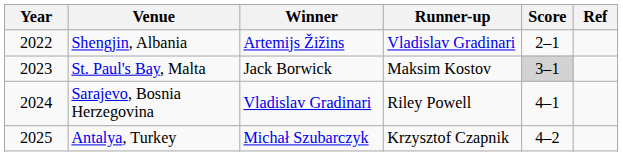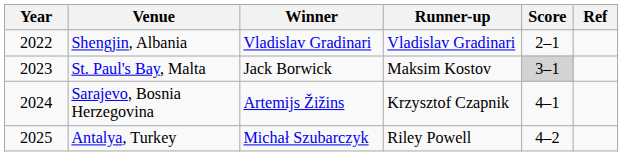 <table class="wikitable">
 <tr>
 <th width=80>Year</th>
 <th width=250>Venue</th>
 <th width=200>Winner</th>
 <th width=200>Runner-up</th>
 <th width=50>Score</th>
 <th width=50>Ref</th>
 </tr>
 <tr>
 <td align = "center">2022</td>
 <td> <a href='#'>Shengjin</a>, Albania</td>
-<td> <a href='#'>Artemijs Žižins</a></td>
+<td> <a href='#'>Vladislav Gradinari</a></td>
 <td> <a href='#'>Vladislav Gradinari</a></td>
 <td align="center">2–1</td>
 <td></td>
 </tr>
 <tr>
 <td align = "center">2023</td>
 <td> <a href='#'>St. Paul's Bay</a>, Malta</td>
 <td> Jack Borwick</td>
 <td> Maksim Kostov</td>
 <td align="center" style="background: lightgrey;">3–1</td>
 <td></td>
 </tr>
 <tr>
 <td align = "center">2024</td>
 <td> <a href='#'>Sarajevo</a>, Bosnia Herzegovina</td>
-<td> <a href='#'>Vladislav Gradinari</a></td>
-<td> Riley Powell</td>
+<td> <a href='#'>Artemijs Žižins</a></td>
+<td> Krzysztof Czapnik</td>
 <td align="center">4–1</td>
 <td></td>
 </tr>
 <tr>
 <td align = "center">2025</td>
 <td> <a href='#'>Antalya</a>, Turkey</td>
 <td> <a href='#'>Michał Szubarczyk</a></td>
-<td> Krzysztof Czapnik</td>
+<td> Riley Powell</td>
 <td align="center">4–2</td>
 <td></td>
 </tr>
 </table>
